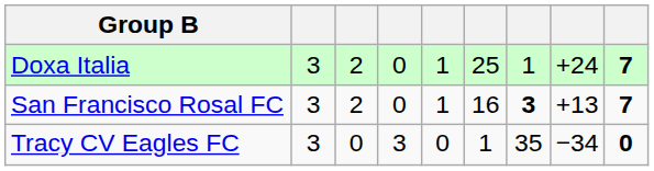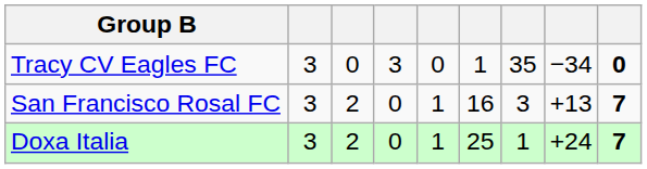 <table class="wikitable" style="text-align:center">
 <tr>
 <th width="175">Group B</th>
 <th width="20"></th>
 <th width="20"></th>
 <th width="20"></th>
 <th width="20"></th>
 <th width="20"></th>
 <th width="20"></th>
 <th width="20"></th>
 <th width="20"></th>
 </tr>
+<tr>
+<td align=left><a href='#'>Tracy CV Eagles FC</a></td>
+<td>3</td>
+<td>0</td>
+<td>3</td>
+<td>0</td>
+<td>1</td>
+<td>35</td>
+<td>−34</td>
+<td><strong>0</strong></td>
+</tr>
+<tr>
+<td align=left><a href='#'>San Francisco Rosal FC</a></td>
+<td>3</td>
+<td>2</td>
+<td>0</td>
+<td>1</td>
+<td>16</td>
+<td>3</td>
+<td>+13</td>
+<td><strong>7</strong></td>
+</tr>
 <tr bgcolor=#ccffcc>
 <td align=left><a href='#'>Doxa Italia</a></td>
 <td>3</td>
 <td>2</td>
 <td>0</td>
 <td>1</td>
 <td>25</td>
 <td>1</td>
 <td>+24</td>
 <td><strong>7</strong></td>
 </tr>
-<tr>
-<td align=left><a href='#'>San Francisco Rosal FC</a></td>
-<td>3</td>
-<td>2</td>
-<td>0</td>
-<td>1</td>
-<td>16</td>
-<td><strong>3</strong></td>
-<td>+13</td>
-<td><strong>7</strong></td>
-</tr>
-<tr>
-<td align=left><a href='#'>Tracy CV Eagles FC</a></td>
-<td>3</td>
-<td>0</td>
-<td>3</td>
-<td>0</td>
-<td>1</td>
-<td>35</td>
-<td>−34</td>
-<td><strong>0</strong></td>
-</tr>
 </table>
